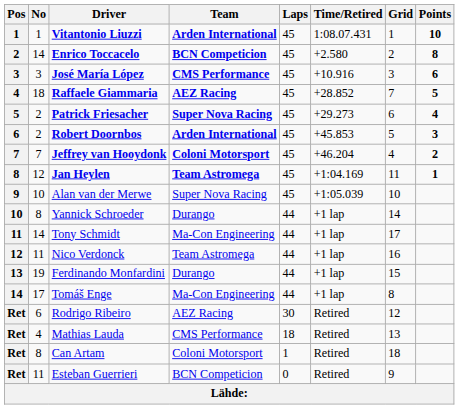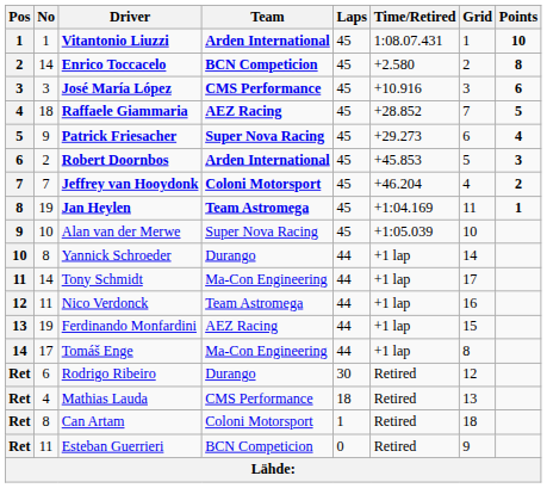 <table class="wikitable" style="font-size:85%">
 <tr>
 <th>Pos</th>
 <th>No</th>
 <th>Driver</th>
 <th>Team</th>
 <th>Laps</th>
 <th>Time/Retired</th>
 <th>Grid</th>
 <th>Points</th>
 </tr>
 <tr>
 <th>1</th>
 <td align="center">1</td>
 <td><strong> <a href='#'>Vitantonio Liuzzi</a></strong></td>
 <td><strong><a href='#'>Arden International</a></strong></td>
 <td>45</td>
 <td>1:08.07.431</td>
 <td>1</td>
 <td align="center"><strong>10</strong></td>
 </tr>
 <tr>
 <th>2</th>
 <td align="center">14</td>
 <td><strong> <a href='#'>Enrico Toccacelo</a></strong></td>
 <td><strong><a href='#'>BCN Competicion</a></strong></td>
 <td>45</td>
 <td>+2.580</td>
 <td>2</td>
 <td align="center"><strong>8</strong></td>
 </tr>
 <tr>
 <th>3</th>
 <td align="center">3</td>
 <td><strong> <a href='#'>José María López</a></strong></td>
 <td><strong><a href='#'>CMS Performance</a></strong></td>
 <td>45</td>
 <td>+10.916</td>
 <td>3</td>
 <td align="center"><strong>6</strong></td>
 </tr>
 <tr>
 <th>4</th>
 <td align="center">18</td>
 <td><strong> <a href='#'>Raffaele Giammaria</a></strong></td>
 <td><strong><a href='#'>AEZ Racing</a></strong></td>
 <td>45</td>
 <td>+28.852</td>
 <td>7</td>
 <td align="center"><strong>5</strong></td>
 </tr>
 <tr>
 <th>5</th>
-<td align="center">2</td>
+<td align="center">9</td>
 <td><strong> <a href='#'>Patrick Friesacher</a></strong></td>
 <td><strong><a href='#'>Super Nova Racing</a></strong></td>
 <td>45</td>
 <td>+29.273</td>
 <td>6</td>
 <td align="center"><strong>4</strong></td>
 </tr>
 <tr>
 <th>6</th>
 <td align="center">2</td>
 <td><strong> <a href='#'>Robert Doornbos</a></strong></td>
 <td><strong><a href='#'>Arden International</a></strong></td>
 <td>45</td>
 <td>+45.853</td>
 <td>5</td>
 <td align="center"><strong>3</strong></td>
 </tr>
 <tr>
 <th>7</th>
 <td align="center">7</td>
 <td><strong> <a href='#'>Jeffrey van Hooydonk</a></strong></td>
 <td><strong><a href='#'>Coloni Motorsport</a></strong></td>
 <td>45</td>
 <td>+46.204</td>
 <td>4</td>
 <td align="center"><strong>2</strong></td>
 </tr>
 <tr>
 <th>8</th>
-<td align="center">12</td>
+<td align="center">19</td>
 <td><strong> <a href='#'>Jan Heylen</a></strong></td>
 <td><strong><a href='#'>Team Astromega</a></strong></td>
 <td>45</td>
 <td>+1:04.169</td>
 <td>11</td>
 <td align="center"><strong>1</strong></td>
 </tr>
 <tr>
 <th>9</th>
 <td align="center">10</td>
 <td> <a href='#'>Alan van der Merwe</a></td>
 <td><a href='#'>Super Nova Racing</a></td>
 <td>45</td>
 <td>+1:05.039</td>
 <td>10</td>
 <td></td>
 </tr>
 <tr>
 <th>10</th>
 <td align="center">8</td>
 <td> <a href='#'>Yannick Schroeder</a></td>
 <td><a href='#'>Durango</a></td>
 <td>44</td>
 <td>+1 lap</td>
 <td>14</td>
 <td></td>
 </tr>
 <tr>
 <th>11</th>
 <td align="center">14</td>
 <td> <a href='#'>Tony Schmidt</a></td>
 <td><a href='#'>Ma-Con Engineering</a></td>
 <td>44</td>
 <td>+1 lap</td>
 <td>17</td>
 <td></td>
 </tr>
 <tr>
 <th>12</th>
 <td align="center">11</td>
 <td> <a href='#'>Nico Verdonck</a></td>
 <td><a href='#'>Team Astromega</a></td>
 <td>44</td>
 <td>+1 lap</td>
 <td>16</td>
 <td></td>
 </tr>
 <tr>
 <th>13</th>
 <td align="center">19</td>
 <td> <a href='#'>Ferdinando Monfardini</a></td>
-<td><a href='#'>Durango</a></td>
+<td><a href='#'>AEZ Racing</a></td>
 <td>44</td>
 <td>+1 lap</td>
 <td>15</td>
 <td></td>
 </tr>
 <tr>
 <th>14</th>
 <td align="center">17</td>
 <td> <a href='#'>Tomáš Enge</a></td>
 <td><a href='#'>Ma-Con Engineering</a></td>
 <td>44</td>
 <td>+1 lap</td>
 <td>8</td>
 <td></td>
 </tr>
 <tr>
 <th>Ret</th>
 <td align="center">6</td>
 <td> <a href='#'>Rodrigo Ribeiro</a></td>
-<td><a href='#'>AEZ Racing</a></td>
+<td><a href='#'>Durango</a></td>
 <td>30</td>
 <td>Retired</td>
 <td>12</td>
 <td></td>
 </tr>
 <tr>
 <th>Ret</th>
 <td align="center">4</td>
 <td> <a href='#'>Mathias Lauda</a></td>
 <td><a href='#'>CMS Performance</a></td>
 <td>18</td>
 <td>Retired</td>
 <td>13</td>
 <td></td>
 </tr>
 <tr>
 <th>Ret</th>
 <td align="center">8</td>
 <td> <a href='#'>Can Artam</a></td>
 <td><a href='#'>Coloni Motorsport</a></td>
 <td>1</td>
 <td>Retired</td>
 <td>18</td>
 <td></td>
 </tr>
 <tr>
 <th>Ret</th>
 <td align="center">11</td>
 <td> <a href='#'>Esteban Guerrieri</a></td>
 <td><a href='#'>BCN Competicion</a></td>
 <td>0</td>
 <td>Retired</td>
 <td>9</td>
 <td></td>
 </tr>
 <tr>
 <th colspan="8">Lähde:</th>
 </tr>
 </table>
